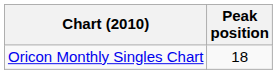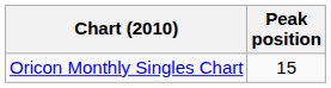 <table class="wikitable sortable">
 <tr>
 <th>Chart (2010)</th>
 <th>Peak<br>position</th>
 </tr>
 <tr>
 <td><a href='#'>Oricon Monthly Singles Chart</a></td>
-<td style="text-align:center;">18</td>
+<td style="text-align:center;">15</td>
 </tr>
 </table>
